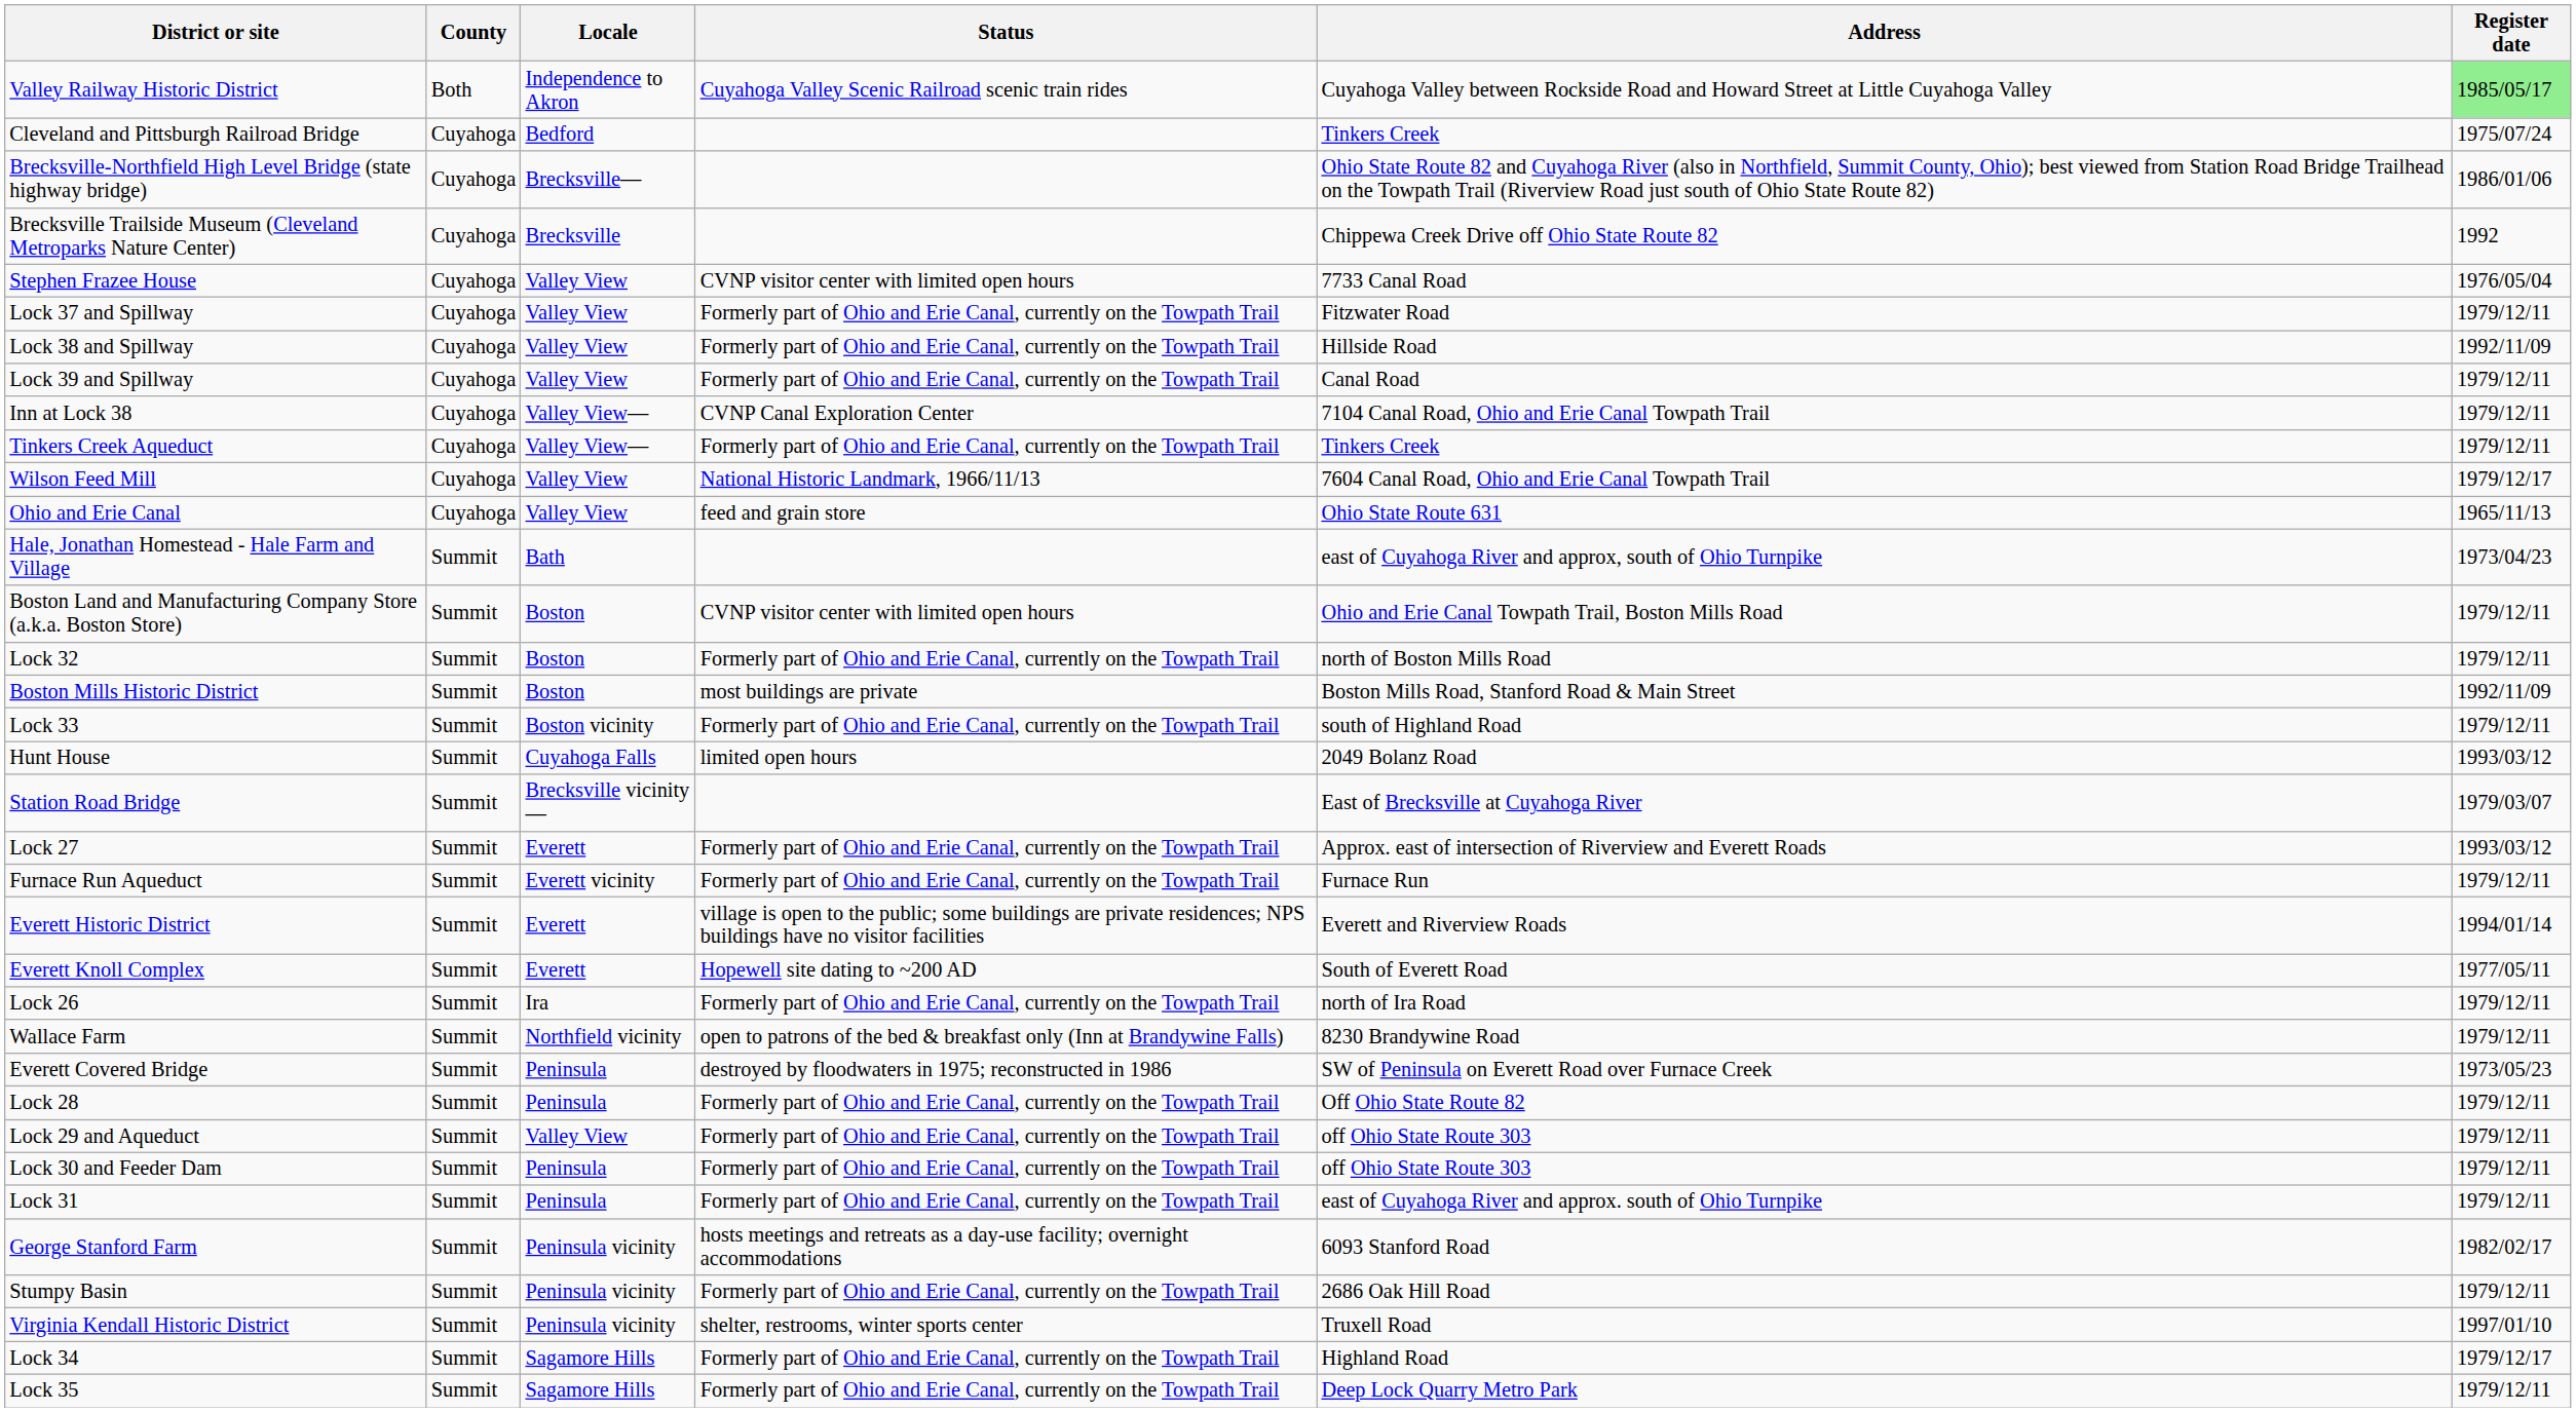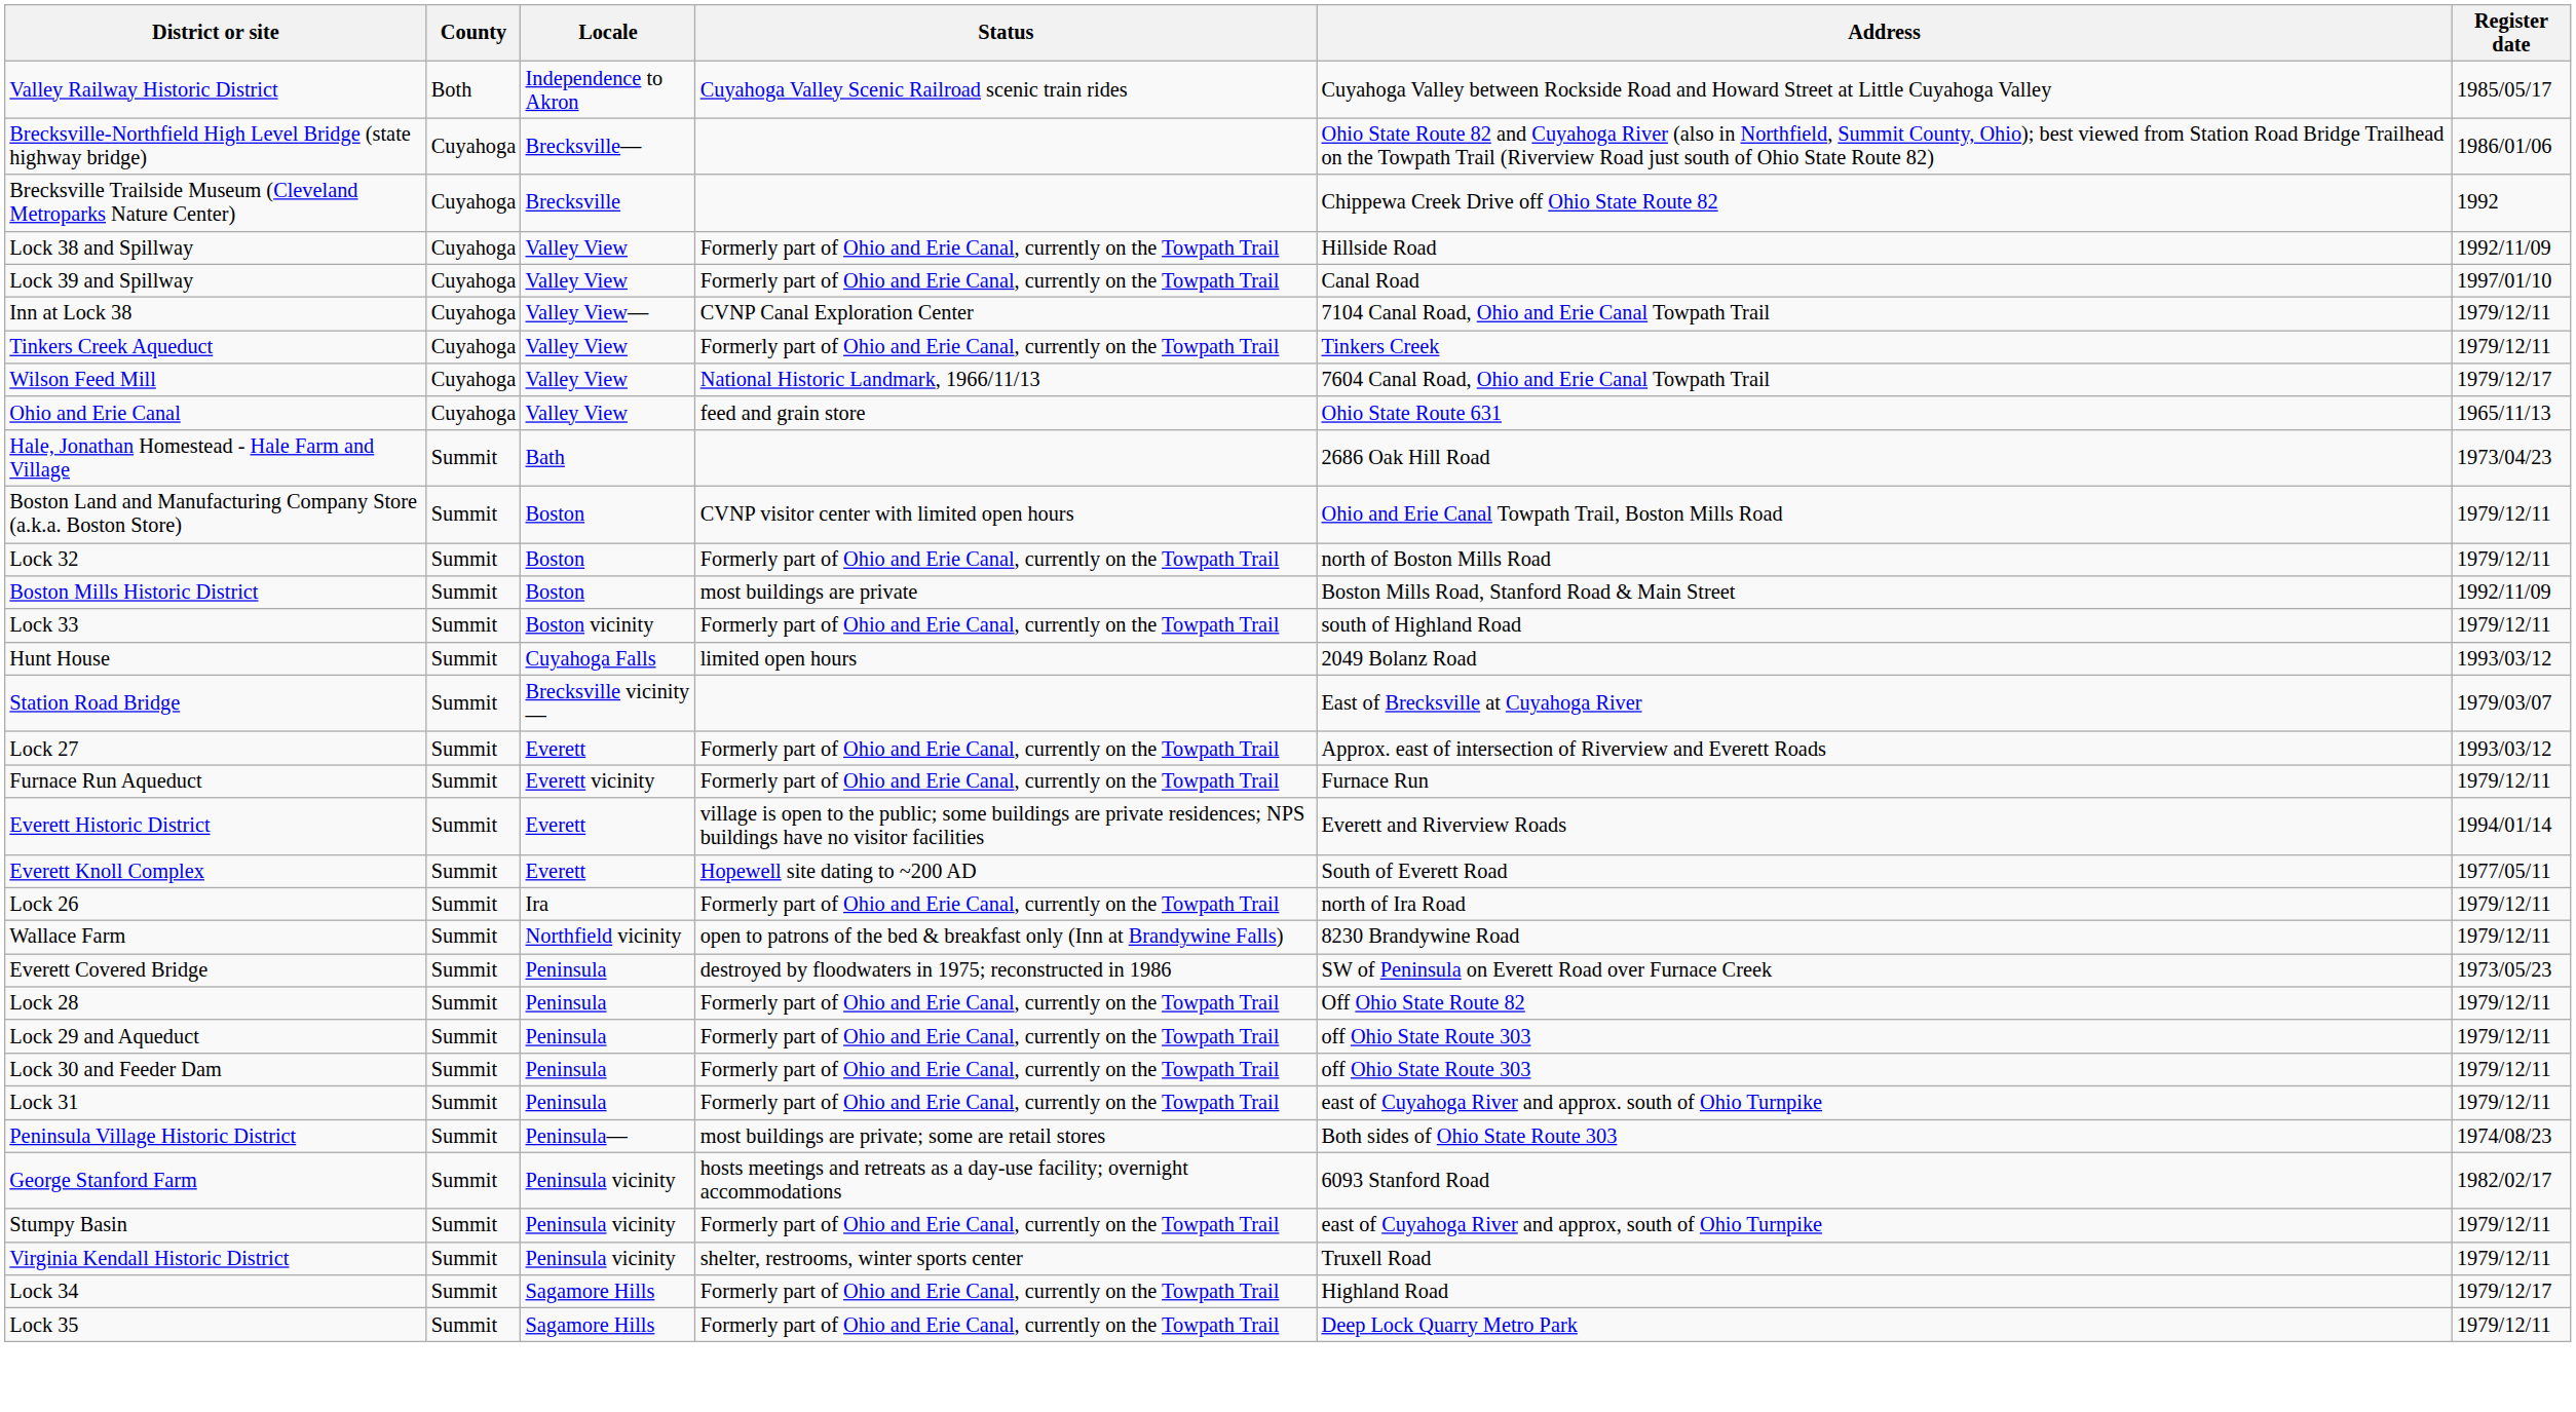 <table class="wikitable sortable collapsible">
 <tr>
 <th>District or site<br></th>
 <th>County</th>
 <th>Locale<br></th>
 <th>Status<br></th>
 <th>Address<br></th>
 <th>Register date<br></th>
 </tr>
 <tr>
 <td><a href='#'>Valley Railway Historic District</a></td>
 <td>Both</td>
 <td><a href='#'>Independence</a> to <a href='#'>Akron</a></td>
 <td><a href='#'>Cuyahoga Valley Scenic Railroad</a> scenic train rides</td>
 <td>Cuyahoga Valley between Rockside Road and Howard Street at Little Cuyahoga Valley</td>
-<td style="background: lightgreen;">1985/05/17</td>
-</tr>
-<tr>
-<td>Cleveland and Pittsburgh Railroad Bridge</td>
-<td>Cuyahoga</td>
-<td><a href='#'>Bedford</a></td>
-<td></td>
-<td><a href='#'>Tinkers Creek</a></td>
-<td>1975/07/24</td>
+<td>1985/05/17</td>
 </tr>
 <tr>
 <td><a href='#'>Brecksville-Northfield High Level Bridge</a> (state highway bridge)</td>
 <td>Cuyahoga</td>
 <td><a href='#'>Brecksville</a>—</td>
 <td></td>
 <td><a href='#'>Ohio State Route 82</a> and <a href='#'>Cuyahoga River</a> (also in <a href='#'>Northfield</a>, <a href='#'>Summit County, Ohio</a>); best viewed from Station Road Bridge Trailhead on the Towpath Trail (Riverview Road just south of Ohio State Route 82)</td>
 <td>1986/01/06</td>
 </tr>
 <tr>
 <td>Brecksville Trailside Museum (<a href='#'>Cleveland Metroparks</a> Nature Center)</td>
 <td>Cuyahoga</td>
 <td><a href='#'>Brecksville</a></td>
 <td></td>
 <td>Chippewa Creek Drive off <a href='#'>Ohio State Route 82</a></td>
 <td>1992</td>
 </tr>
 <tr>
-<td><a href='#'>Stephen Frazee House</a></td>
-<td>Cuyahoga</td>
-<td><a href='#'>Valley View</a></td>
-<td>CVNP visitor center with limited open hours</td>
-<td>7733 Canal Road</td>
-<td>1976/05/04</td>
-</tr>
-<tr>
-<td>Lock 37 and Spillway</td>
-<td>Cuyahoga</td>
-<td><a href='#'>Valley View</a></td>
-<td>Formerly part of <a href='#'>Ohio and Erie Canal</a>, currently on the <a href='#'>Towpath Trail</a></td>
-<td>Fitzwater Road</td>
-<td>1979/12/11</td>
-</tr>
-<tr>
 <td>Lock 38 and Spillway</td>
 <td>Cuyahoga</td>
 <td><a href='#'>Valley View</a></td>
 <td>Formerly part of <a href='#'>Ohio and Erie Canal</a>, currently on the <a href='#'>Towpath Trail</a></td>
 <td>Hillside Road</td>
 <td>1992/11/09</td>
 </tr>
 <tr>
 <td>Lock 39 and Spillway</td>
 <td>Cuyahoga</td>
 <td><a href='#'>Valley View</a></td>
 <td>Formerly part of <a href='#'>Ohio and Erie Canal</a>, currently on the <a href='#'>Towpath Trail</a></td>
 <td>Canal Road</td>
-<td>1979/12/11</td>
+<td>1997/01/10</td>
 </tr>
 <tr>
 <td>Inn at Lock 38</td>
 <td>Cuyahoga</td>
 <td><a href='#'>Valley View</a>—</td>
 <td>CVNP Canal Exploration Center</td>
 <td>7104 Canal Road, <a href='#'>Ohio and Erie Canal</a> Towpath Trail</td>
 <td>1979/12/11</td>
 </tr>
 <tr>
 <td><a href='#'>Tinkers Creek Aqueduct</a></td>
 <td>Cuyahoga</td>
-<td><a href='#'>Valley View</a>—</td>
+<td><a href='#'>Valley View</a></td>
 <td>Formerly part of <a href='#'>Ohio and Erie Canal</a>, currently on the <a href='#'>Towpath Trail</a></td>
 <td><a href='#'>Tinkers Creek</a></td>
 <td>1979/12/11</td>
 </tr>
 <tr>
 <td><a href='#'>Wilson Feed Mill</a></td>
 <td>Cuyahoga</td>
 <td><a href='#'>Valley View</a></td>
 <td><a href='#'>National Historic Landmark</a>, 1966/11/13</td>
 <td>7604 Canal Road, <a href='#'>Ohio and Erie Canal</a> Towpath Trail</td>
 <td>1979/12/17</td>
 </tr>
 <tr>
 <td><a href='#'>Ohio and Erie Canal</a></td>
 <td>Cuyahoga</td>
 <td><a href='#'>Valley View</a></td>
 <td>feed and grain store</td>
 <td><a href='#'>Ohio State Route 631</a></td>
 <td>1965/11/13</td>
 </tr>
 <tr>
 <td><a href='#'>Hale, Jonathan</a> Homestead - <a href='#'>Hale Farm and Village</a></td>
 <td>Summit</td>
 <td><a href='#'>Bath</a></td>
 <td></td>
-<td> east of <a href='#'>Cuyahoga River</a> and approx,  south of <a href='#'>Ohio Turnpike</a></td>
+<td>2686 Oak Hill Road</td>
 <td>1973/04/23</td>
 </tr>
 <tr>
 <td>Boston Land and Manufacturing Company Store (a.k.a. Boston Store)</td>
 <td>Summit</td>
 <td><a href='#'>Boston</a></td>
 <td>CVNP visitor center with limited open hours</td>
 <td><a href='#'>Ohio and Erie Canal</a> Towpath Trail, Boston Mills Road</td>
 <td>1979/12/11</td>
 </tr>
 <tr>
 <td>Lock 32</td>
 <td>Summit</td>
 <td><a href='#'>Boston</a></td>
 <td>Formerly part of <a href='#'>Ohio and Erie Canal</a>, currently on the <a href='#'>Towpath Trail</a></td>
 <td> north of Boston Mills Road</td>
 <td>1979/12/11</td>
 </tr>
 <tr>
 <td><a href='#'>Boston Mills Historic District</a></td>
 <td>Summit</td>
 <td><a href='#'>Boston</a></td>
 <td>most buildings are private</td>
 <td>Boston Mills Road, Stanford Road & Main Street</td>
 <td>1992/11/09</td>
 </tr>
 <tr>
 <td>Lock 33</td>
 <td>Summit</td>
 <td><a href='#'>Boston</a> vicinity</td>
 <td>Formerly part of <a href='#'>Ohio and Erie Canal</a>, currently on the <a href='#'>Towpath Trail</a></td>
 <td> south of Highland Road</td>
 <td>1979/12/11</td>
 </tr>
 <tr>
 <td>Hunt House</td>
 <td>Summit</td>
 <td><a href='#'>Cuyahoga Falls</a></td>
 <td>limited open hours</td>
 <td>2049 Bolanz Road</td>
 <td>1993/03/12</td>
 </tr>
 <tr>
 <td><a href='#'>Station Road Bridge</a></td>
 <td>Summit</td>
 <td><a href='#'>Brecksville</a> vicinity—</td>
 <td></td>
 <td>East of <a href='#'>Brecksville</a> at <a href='#'>Cuyahoga River</a></td>
 <td>1979/03/07</td>
 </tr>
 <tr>
 <td>Lock 27</td>
 <td>Summit</td>
 <td><a href='#'>Everett</a></td>
 <td>Formerly part of <a href='#'>Ohio and Erie Canal</a>, currently on the <a href='#'>Towpath Trail</a></td>
 <td>Approx.  east of intersection of Riverview and Everett Roads</td>
 <td>1993/03/12</td>
 </tr>
 <tr>
 <td>Furnace Run Aqueduct</td>
 <td>Summit</td>
 <td><a href='#'>Everett</a> vicinity</td>
 <td>Formerly part of <a href='#'>Ohio and Erie Canal</a>, currently on the <a href='#'>Towpath Trail</a></td>
 <td>Furnace Run</td>
 <td>1979/12/11</td>
 </tr>
 <tr>
 <td><a href='#'>Everett Historic District</a></td>
 <td>Summit</td>
 <td><a href='#'>Everett</a></td>
 <td>village is open to the public; some buildings are private residences; NPS buildings have no visitor facilities</td>
 <td>Everett and Riverview Roads</td>
 <td>1994/01/14</td>
 </tr>
 <tr>
 <td><a href='#'>Everett Knoll Complex</a></td>
 <td>Summit</td>
 <td><a href='#'>Everett</a></td>
 <td><a href='#'>Hopewell</a> site dating to ~200 AD</td>
 <td>South of Everett Road</td>
 <td>1977/05/11</td>
 </tr>
 <tr>
 <td>Lock 26</td>
 <td>Summit</td>
 <td>Ira</td>
 <td>Formerly part of <a href='#'>Ohio and Erie Canal</a>, currently on the <a href='#'>Towpath Trail</a></td>
 <td> north of Ira Road</td>
 <td>1979/12/11</td>
 </tr>
 <tr>
 <td>Wallace Farm</td>
 <td>Summit</td>
 <td><a href='#'>Northfield</a> vicinity</td>
 <td>open to patrons of the bed & breakfast only (Inn at <a href='#'>Brandywine Falls</a>)</td>
 <td>8230 Brandywine Road</td>
 <td>1979/12/11</td>
 </tr>
 <tr>
 <td>Everett Covered Bridge</td>
 <td>Summit</td>
 <td><a href='#'>Peninsula</a></td>
 <td>destroyed by floodwaters in 1975; reconstructed in 1986</td>
 <td>SW of <a href='#'>Peninsula</a> on Everett Road over Furnace Creek</td>
 <td>1973/05/23</td>
 </tr>
 <tr>
 <td>Lock 28</td>
 <td>Summit</td>
 <td><a href='#'>Peninsula</a></td>
 <td>Formerly part of <a href='#'>Ohio and Erie Canal</a>, currently on the <a href='#'>Towpath Trail</a></td>
 <td>Off <a href='#'>Ohio State Route 82</a></td>
 <td>1979/12/11</td>
 </tr>
 <tr>
 <td>Lock 29 and Aqueduct</td>
 <td>Summit</td>
-<td><a href='#'>Valley View</a></td>
+<td><a href='#'>Peninsula</a></td>
 <td>Formerly part of <a href='#'>Ohio and Erie Canal</a>, currently on the <a href='#'>Towpath Trail</a></td>
 <td>off <a href='#'>Ohio State Route 303</a></td>
 <td>1979/12/11</td>
 </tr>
 <tr>
 <td>Lock 30 and Feeder Dam</td>
 <td>Summit</td>
 <td><a href='#'>Peninsula</a></td>
 <td>Formerly part of <a href='#'>Ohio and Erie Canal</a>, currently on the <a href='#'>Towpath Trail</a></td>
 <td>off <a href='#'>Ohio State Route 303</a></td>
 <td>1979/12/11</td>
 </tr>
 <tr>
 <td>Lock 31</td>
 <td>Summit</td>
 <td><a href='#'>Peninsula</a></td>
 <td>Formerly part of <a href='#'>Ohio and Erie Canal</a>, currently on the <a href='#'>Towpath Trail</a></td>
 <td> east of <a href='#'>Cuyahoga River</a> and approx.  south of <a href='#'>Ohio Turnpike</a></td>
 <td>1979/12/11</td>
 </tr>
 <tr>
+<td><a href='#'>Peninsula Village Historic District</a></td>
+<td>Summit</td>
+<td><a href='#'>Peninsula</a>—</td>
+<td>most buildings are private; some are retail stores</td>
+<td>Both sides of <a href='#'>Ohio State Route 303</a></td>
+<td>1974/08/23</td>
+</tr>
+<tr>
 <td><a href='#'>George Stanford Farm</a></td>
 <td>Summit</td>
 <td><a href='#'>Peninsula</a> vicinity</td>
 <td>hosts meetings and retreats as a day-use facility; overnight accommodations</td>
 <td>6093 Stanford Road</td>
 <td>1982/02/17</td>
 </tr>
 <tr>
 <td>Stumpy Basin</td>
 <td>Summit</td>
 <td><a href='#'>Peninsula</a> vicinity</td>
 <td>Formerly part of <a href='#'>Ohio and Erie Canal</a>, currently on the <a href='#'>Towpath Trail</a></td>
-<td>2686 Oak Hill Road</td>
+<td> east of <a href='#'>Cuyahoga River</a> and approx,  south of <a href='#'>Ohio Turnpike</a></td>
 <td>1979/12/11</td>
 </tr>
 <tr>
 <td><a href='#'>Virginia Kendall Historic District</a></td>
 <td>Summit</td>
 <td><a href='#'>Peninsula</a> vicinity</td>
 <td>shelter, restrooms, winter sports center</td>
 <td>Truxell Road</td>
-<td>1997/01/10</td>
+<td>1979/12/11</td>
 </tr>
 <tr>
 <td>Lock 34</td>
 <td>Summit</td>
 <td><a href='#'>Sagamore Hills</a></td>
 <td>Formerly part of <a href='#'>Ohio and Erie Canal</a>, currently on the <a href='#'>Towpath Trail</a></td>
 <td>Highland Road</td>
 <td>1979/12/17</td>
 </tr>
 <tr>
 <td>Lock 35</td>
 <td>Summit</td>
 <td><a href='#'>Sagamore Hills</a></td>
 <td>Formerly part of <a href='#'>Ohio and Erie Canal</a>, currently on the <a href='#'>Towpath Trail</a></td>
 <td><a href='#'>Deep Lock Quarry Metro Park</a></td>
 <td>1979/12/11</td>
 </tr>
 </table>
